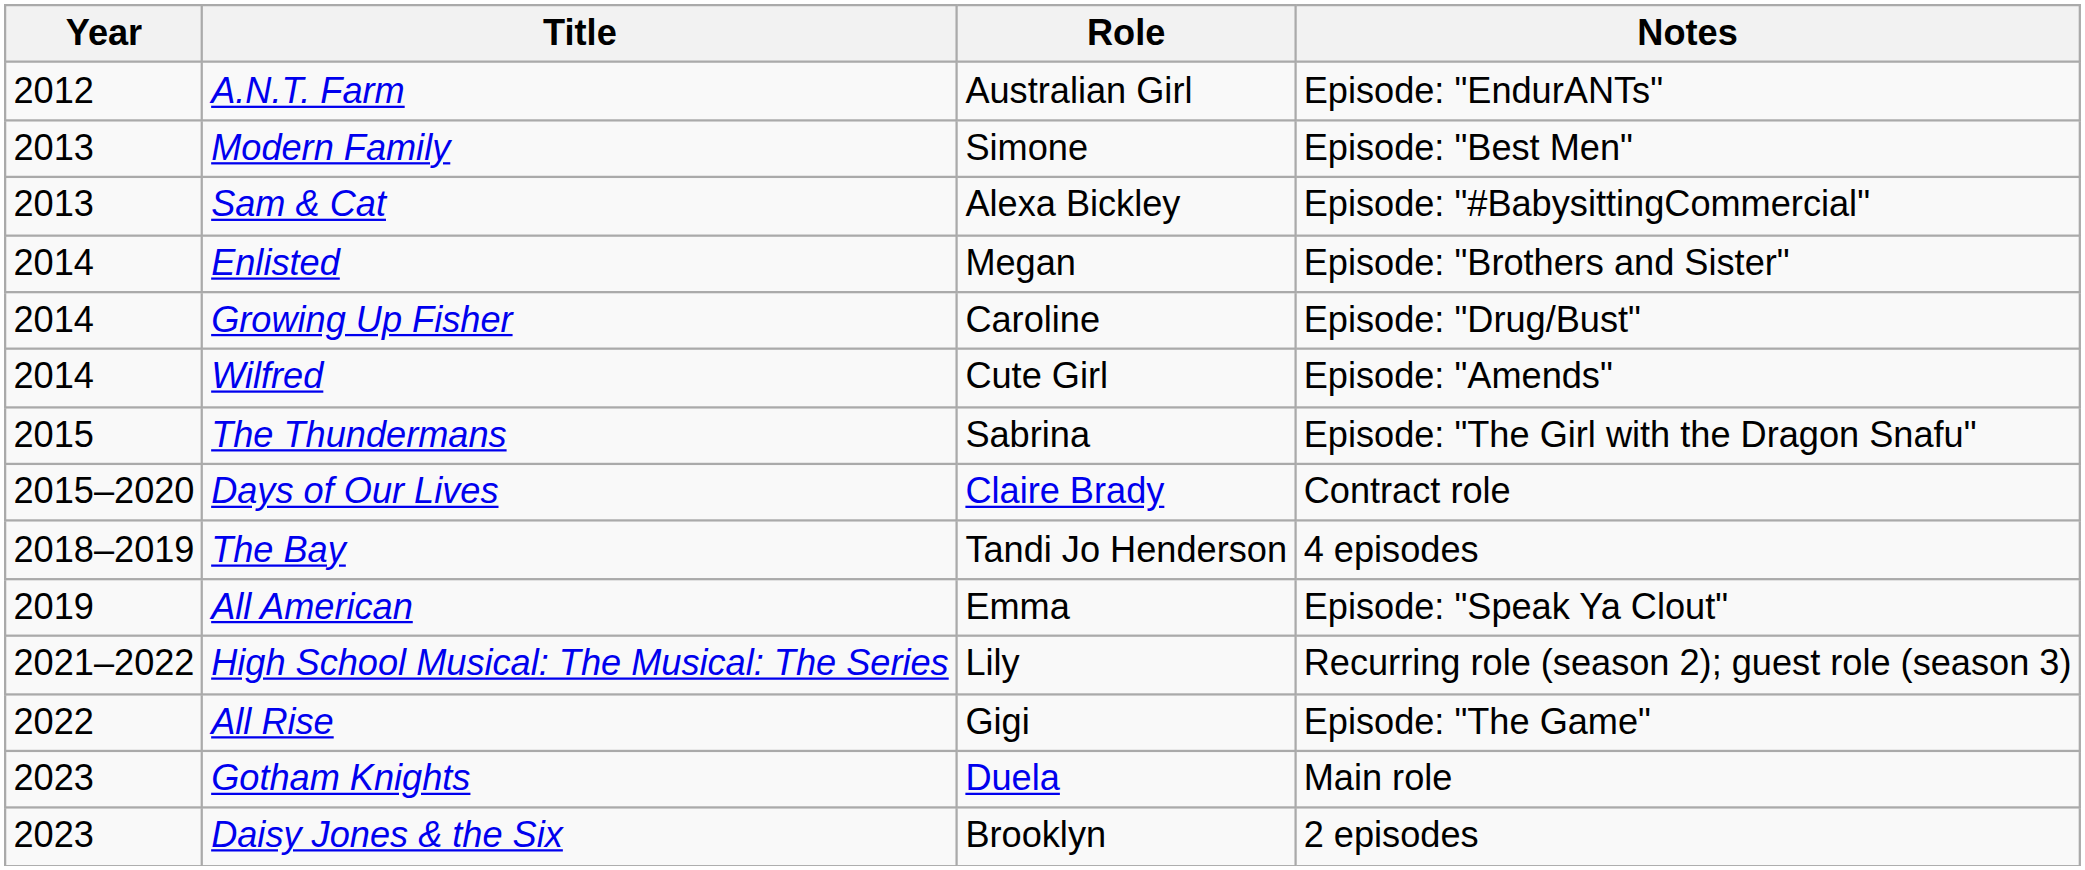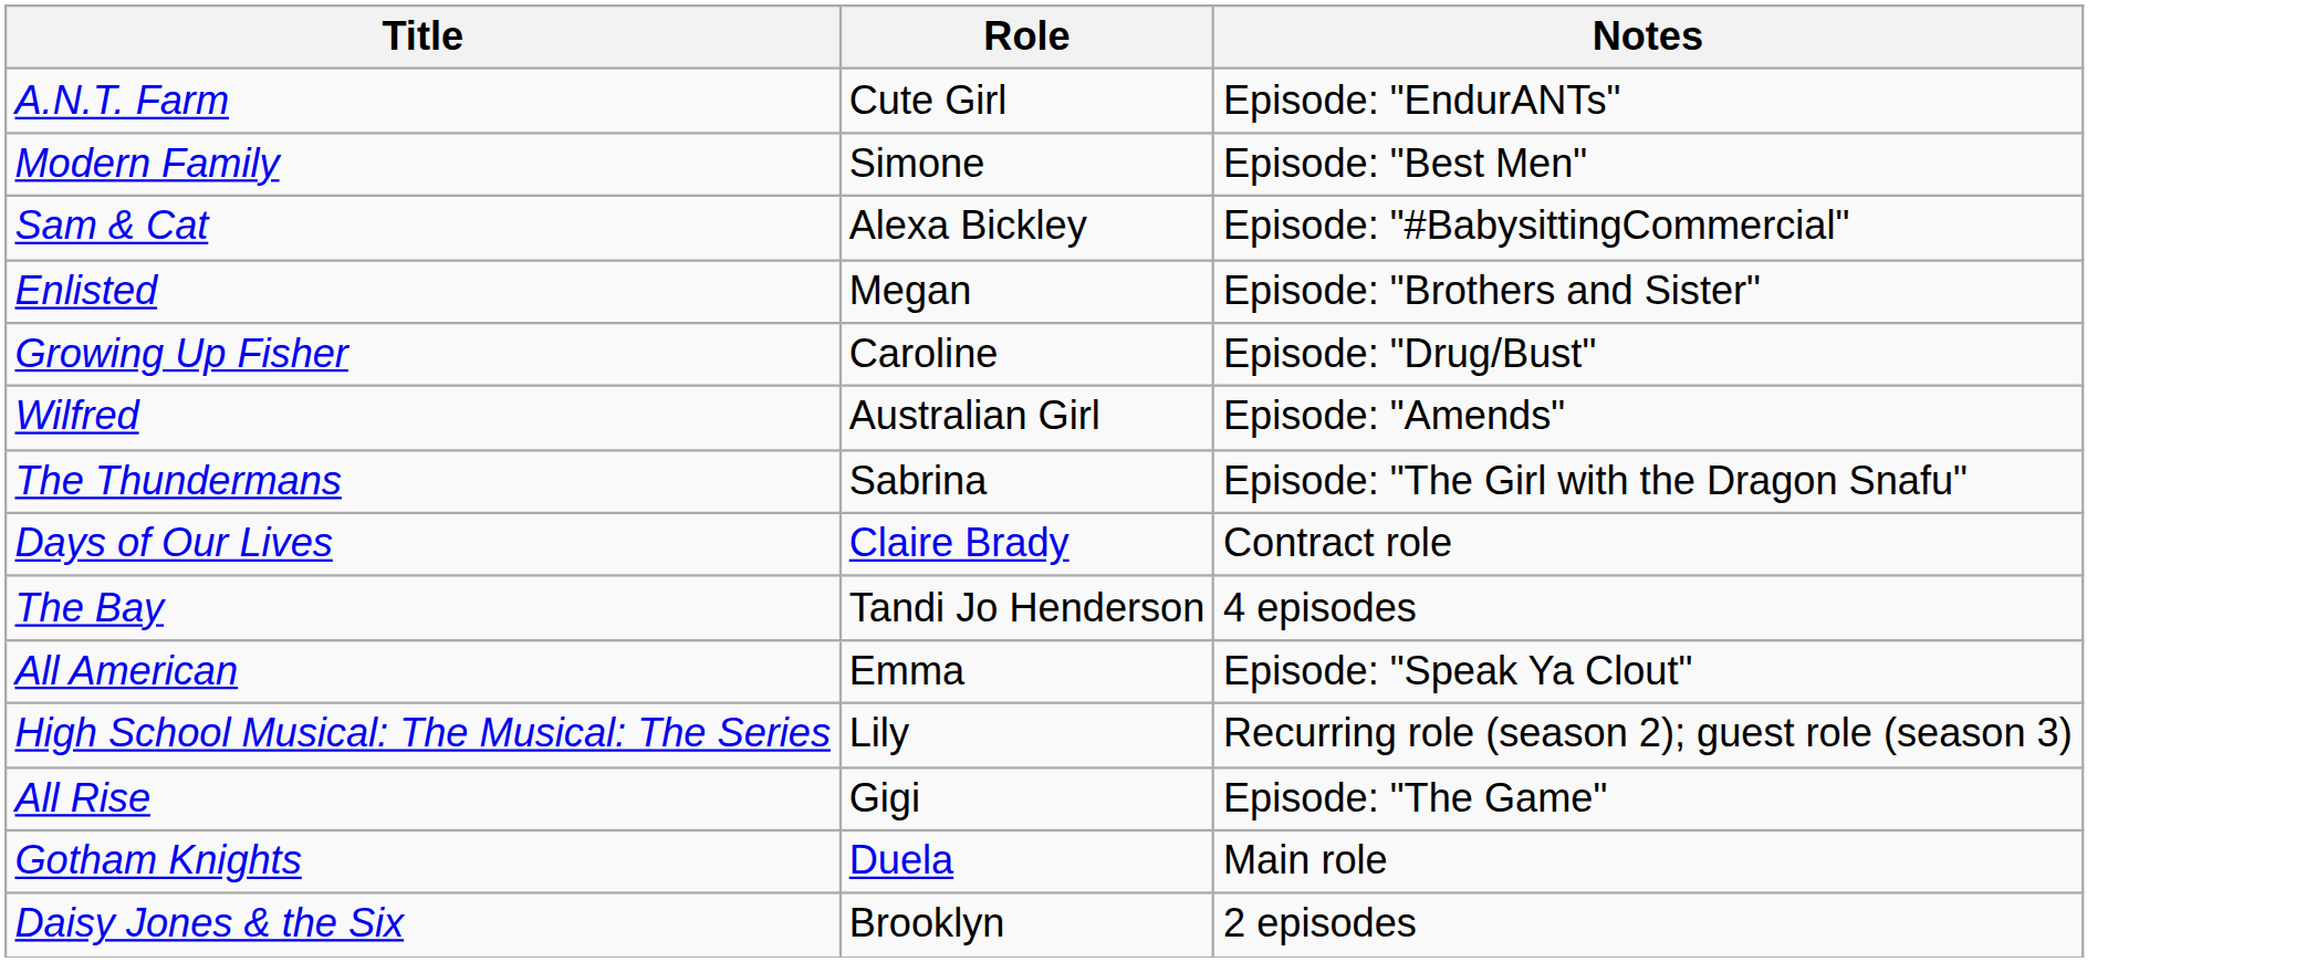 <table class="wikitable sortable">
 <tr>
-<th scope="col">Year</th>
 <th scope="col">Title</th>
 <th scope="col">Role</th>
 <th scope="col" class="unsortable">Notes</th>
 </tr>
 <tr>
-<td>2012</td>
 <td><em><a href='#'>A.N.T. Farm</a></em></td>
-<td>Australian Girl</td>
+<td>Cute Girl</td>
 <td>Episode: "EndurANTs"</td>
 </tr>
 <tr>
-<td>2013</td>
 <td><em><a href='#'>Modern Family</a></em></td>
 <td>Simone</td>
 <td>Episode: "Best Men"</td>
 </tr>
 <tr>
-<td>2013</td>
 <td><em><a href='#'>Sam & Cat</a></em></td>
 <td>Alexa Bickley</td>
 <td>Episode: "#BabysittingCommercial"</td>
 </tr>
 <tr>
-<td>2014</td>
 <td><em><a href='#'>Enlisted</a></em></td>
 <td>Megan</td>
 <td>Episode: "Brothers and Sister"</td>
 </tr>
 <tr>
-<td>2014</td>
 <td><em><a href='#'>Growing Up Fisher</a></em></td>
 <td>Caroline</td>
 <td>Episode: "Drug/Bust"</td>
 </tr>
 <tr>
-<td>2014</td>
 <td><em><a href='#'>Wilfred</a></em></td>
-<td>Cute Girl</td>
+<td>Australian Girl</td>
 <td>Episode: "Amends"</td>
 </tr>
 <tr>
-<td>2015</td>
 <td><em><a href='#'>The Thundermans</a></em></td>
 <td>Sabrina</td>
 <td>Episode: "The Girl with the Dragon Snafu"</td>
 </tr>
 <tr>
-<td>2015–2020</td>
 <td><em><a href='#'>Days of Our Lives</a></em></td>
 <td><a href='#'>Claire Brady</a></td>
 <td>Contract role</td>
 </tr>
 <tr>
-<td>2018–2019</td>
 <td><em><a href='#'>The Bay</a></em></td>
 <td>Tandi Jo Henderson</td>
 <td>4 episodes</td>
 </tr>
 <tr>
-<td>2019</td>
 <td><em><a href='#'>All American</a></em></td>
 <td>Emma</td>
 <td>Episode: "Speak Ya Clout"</td>
 </tr>
 <tr>
-<td>2021–2022</td>
 <td><em><a href='#'>High School Musical: The Musical: The Series</a></em></td>
 <td>Lily</td>
 <td>Recurring role (season 2); guest role (season 3)</td>
 </tr>
 <tr>
-<td>2022</td>
 <td><em><a href='#'>All Rise</a></em></td>
 <td>Gigi</td>
 <td>Episode: "The Game"</td>
 </tr>
 <tr>
-<td>2023</td>
 <td><em><a href='#'>Gotham Knights</a></em></td>
 <td><a href='#'>Duela</a></td>
 <td>Main role</td>
 </tr>
 <tr>
-<td>2023</td>
 <td><em><a href='#'>Daisy Jones & the Six</a></em></td>
 <td>Brooklyn</td>
 <td>2 episodes</td>
 </tr>
 </table>
